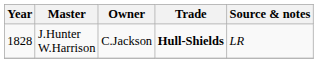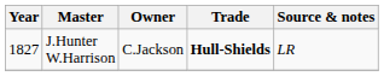 <table class=" wikitable">
 <tr>
 <th>Year</th>
 <th>Master</th>
 <th>Owner</th>
 <th>Trade</th>
 <th>Source & notes</th>
 </tr>
 <tr>
-<td>1828</td>
+<td>1827</td>
 <td>J.Hunter<br>W.Harrison</td>
 <td>C.Jackson</td>
 <td><strong>Hull-Shields</strong></td>
 <td><em>LR</em></td>
 </tr>
 <tr>
 </tr>
 </table>
